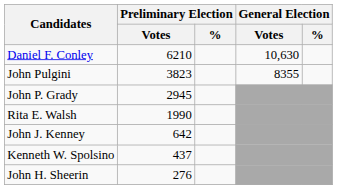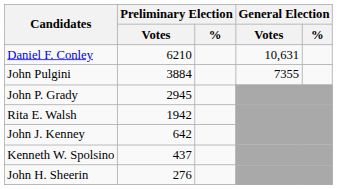 <table class=wikitable>
 <tr>
 <th colspan=1 rowspan=2><strong>Candidates</strong></th>
 <th colspan=2><strong>Preliminary Election</strong></th>
 <th colspan=2><strong>General Election</strong></th>
 </tr>
 <tr>
 <th>Votes</th>
 <th>%</th>
 <th>Votes</th>
 <th>%</th>
 </tr>
 <tr>
 <td><a href='#'>Daniel F. Conley</a></td>
 <td align="right">6210</td>
 <td align="right"></td>
-<td align="right">10,630</td>
+<td align="right">10,631</td>
 <td align="right"></td>
 </tr>
 <tr>
 <td>John Pulgini</td>
-<td align="right">3823</td>
+<td align="right">3884</td>
 <td align="right"></td>
-<td align="right">8355</td>
+<td align="right">7355</td>
 <td align="right"></td>
 </tr>
 <tr>
 <td>John P. Grady</td>
 <td align="right">2945</td>
 <td align="right"></td>
 <td colspan=2 bgcolor=darkgray> </td>
 </tr>
 <tr>
 <td>Rita E. Walsh</td>
-<td align="right">1990</td>
+<td align="right">1942</td>
 <td align="right"></td>
 <td colspan=2 bgcolor=darkgray> </td>
 </tr>
 <tr>
 <td>John J. Kenney</td>
 <td align="right">642</td>
 <td align="right"></td>
 <td colspan=2 bgcolor=darkgray> </td>
 </tr>
 <tr>
 <td>Kenneth W. Spolsino</td>
 <td align="right">437</td>
 <td align="right"></td>
 <td colspan=2 bgcolor=darkgray> </td>
 </tr>
 <tr>
 <td>John H. Sheerin</td>
 <td align="right">276</td>
 <td align="right"></td>
 <td colspan=2 bgcolor=darkgray> </td>
 </tr>
 </table>
